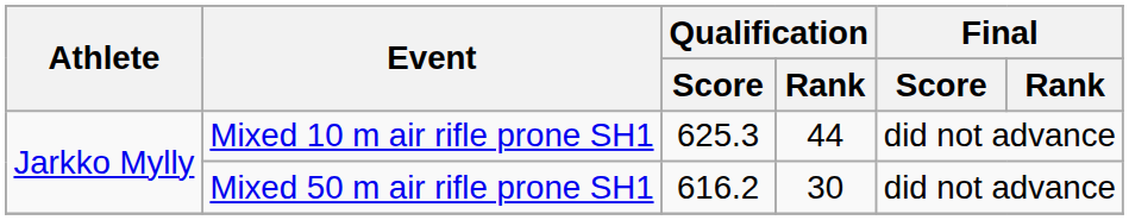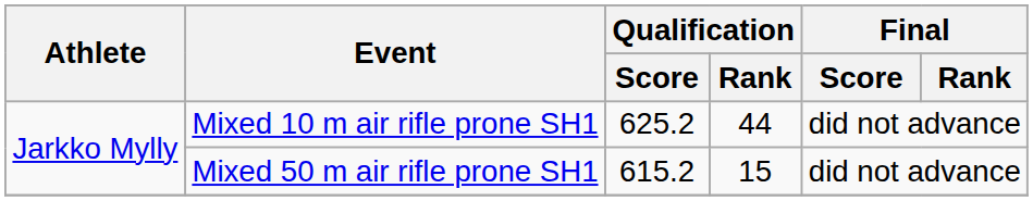 <table class=wikitable style="font-size:90%">
 <tr>
 <th rowspan="2">Athlete</th>
 <th rowspan="2">Event</th>
 <th colspan="2">Qualification</th>
 <th colspan="2">Final</th>
 </tr>
 <tr>
 <th>Score</th>
 <th>Rank</th>
 <th>Score</th>
 <th>Rank</th>
 </tr>
 <tr align=center>
 <td align=left rowspan=2><a href='#'>Jarkko Mylly</a></td>
 <td align=left><a href='#'>Mixed 10 m air rifle prone SH1</a></td>
-<td>625.3</td>
+<td>625.2</td>
 <td>44</td>
 <td colspan=2>did not advance</td>
 </tr>
 <tr align=center>
 <td align=left><a href='#'>Mixed 50 m air rifle prone SH1</a></td>
-<td>616.2</td>
-<td>30</td>
+<td>615.2</td>
+<td>15</td>
 <td colspan=2>did not advance</td>
 </tr>
 <tr>
 </tr>
 </table>
